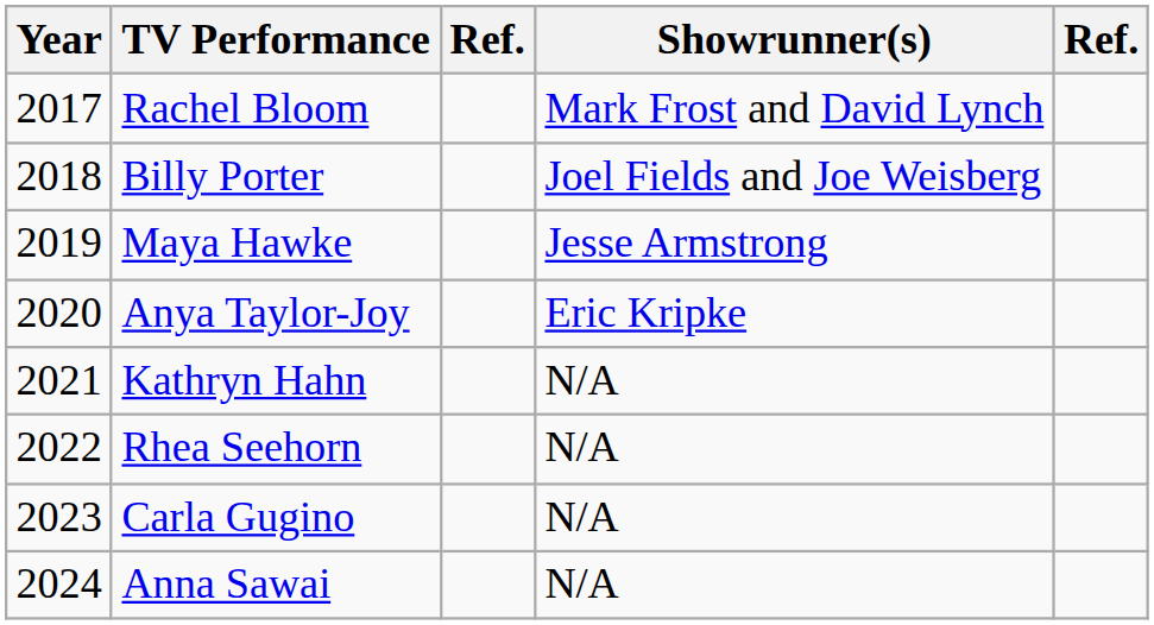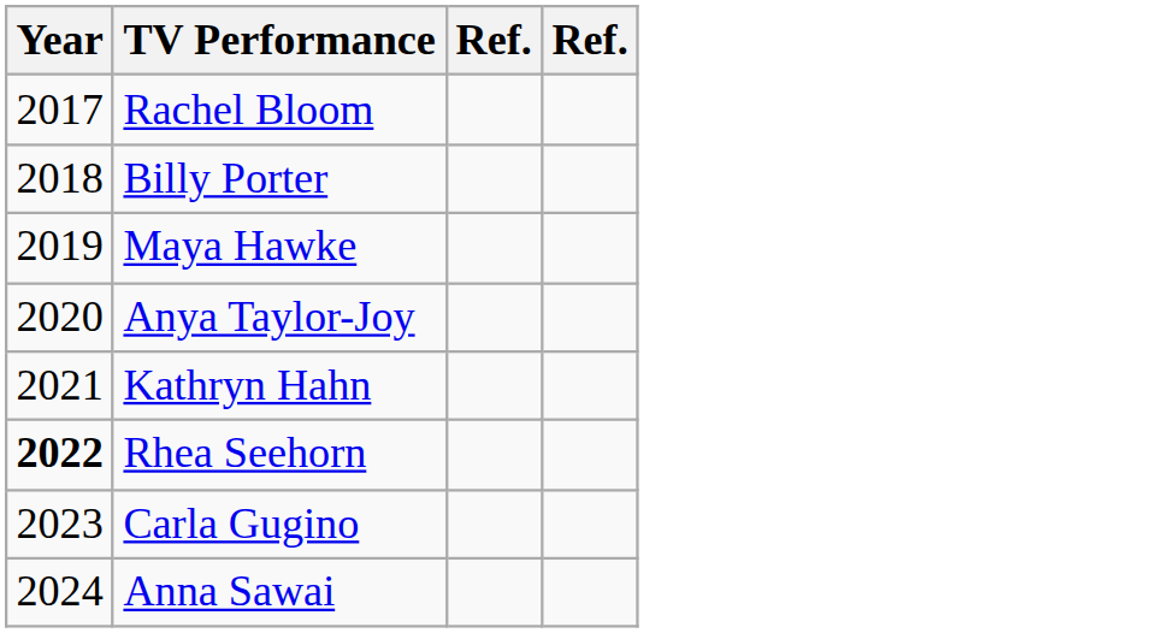 <table class="wikitable sortable">
 <tr>
 <th bgcolor="#efefef">Year</th>
 <th bgcolor="#efefef" class=unsortable>TV Performance</th>
 <th bgcolor="#efefef" class=unsortable>Ref.</th>
-<th bgcolor="#efefef" class=unsortable>Showrunner(s)</th>
 <th bgcolor="#efefef" class=unsortable>Ref.</th>
 </tr>
 <tr>
 <td>2017</td>
 <td><a href='#'>Rachel Bloom</a></td>
 <td align="center"></td>
-<td><a href='#'>Mark Frost</a> and <a href='#'>David Lynch</a></td>
 <td align="center"></td>
 </tr>
 <tr>
 <td>2018</td>
 <td><a href='#'>Billy Porter</a></td>
 <td align="center"></td>
-<td><a href='#'>Joel Fields</a> and <a href='#'>Joe Weisberg</a></td>
 <td align="center"></td>
 </tr>
 <tr>
 <td>2019</td>
 <td><a href='#'>Maya Hawke</a></td>
 <td align="center"></td>
-<td><a href='#'>Jesse Armstrong</a></td>
 <td align="center"></td>
 </tr>
 <tr>
 <td>2020</td>
 <td><a href='#'>Anya Taylor-Joy</a></td>
 <td align="center"></td>
-<td><a href='#'>Eric Kripke</a></td>
 <td align="center"></td>
 </tr>
 <tr>
 <td>2021</td>
 <td><a href='#'>Kathryn Hahn</a></td>
 <td align="center"></td>
-<td>N/A</td>
 <td align="center"></td>
 </tr>
 <tr>
-<td>2022</td>
+<td><strong>2022</strong></td>
 <td><a href='#'>Rhea Seehorn</a></td>
 <td align="center"></td>
-<td>N/A</td>
 <td></td>
 </tr>
 <tr>
 <td>2023</td>
 <td><a href='#'>Carla Gugino</a></td>
 <td align="center"></td>
-<td>N/A</td>
 <td></td>
 </tr>
 <tr>
 <td>2024</td>
 <td><a href='#'>Anna Sawai</a></td>
 <td align="center"></td>
-<td>N/A</td>
 <td></td>
 </tr>
 </table>
